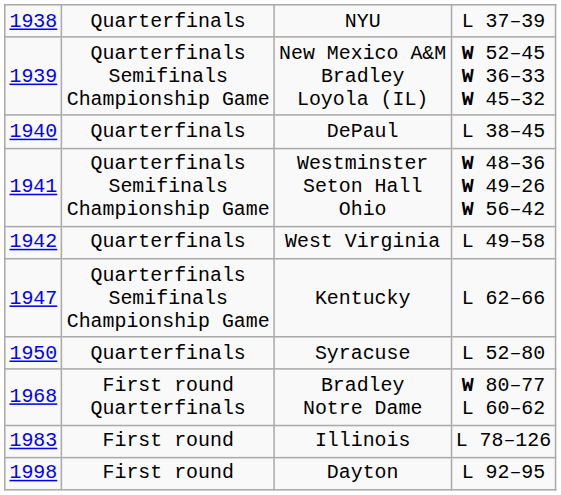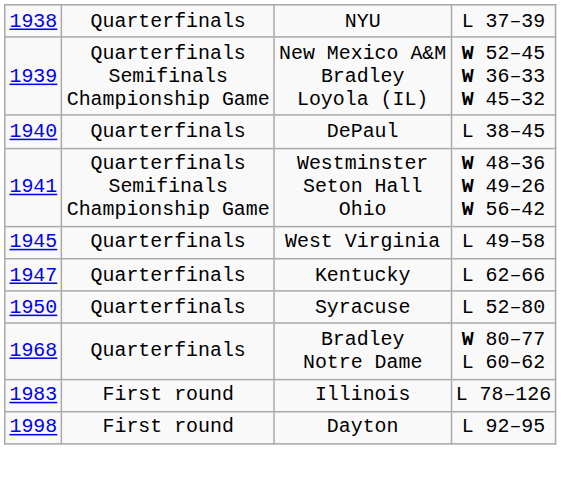 <table class="wikitable">
 <tr align="center">
 <td><a href='#'>1938</a></td>
 <td>Quarterfinals</td>
 <td>NYU</td>
 <td>L 37–39</td>
 </tr>
 <tr align="center">
 <td><a href='#'>1939</a></td>
 <td>Quarterfinals<br>Semifinals<br>Championship Game</td>
 <td>New Mexico A&M<br>Bradley<br>Loyola (IL)</td>
 <td><strong>W</strong> 52–45<br><strong>W</strong> 36–33<br><strong>W</strong> 45–32</td>
 </tr>
 <tr align="center">
 <td><a href='#'>1940</a></td>
 <td>Quarterfinals</td>
 <td>DePaul</td>
 <td>L 38–45</td>
 </tr>
 <tr align="center">
 <td><a href='#'>1941</a></td>
 <td>Quarterfinals<br>Semifinals<br>Championship Game</td>
 <td>Westminster<br>Seton Hall<br>Ohio</td>
 <td><strong>W</strong> 48–36<br><strong>W</strong> 49–26<br><strong>W</strong> 56–42</td>
 </tr>
 <tr align="center">
-<td><a href='#'>1942</a></td>
+<td><a href='#'>1945</a></td>
 <td>Quarterfinals</td>
 <td>West Virginia</td>
 <td>L 49–58</td>
 </tr>
 <tr align="center">
 <td><a href='#'>1947</a></td>
-<td>Quarterfinals<br>Semifinals<br>Championship Game</td>
+<td>Quarterfinals</td>
 <td>Kentucky</td>
 <td>L 62–66</td>
 </tr>
 <tr align="center">
 <td><a href='#'>1950</a></td>
 <td>Quarterfinals</td>
 <td>Syracuse</td>
 <td>L 52–80</td>
 </tr>
 <tr align="center">
 <td><a href='#'>1968</a></td>
-<td>First round<br>Quarterfinals</td>
+<td>Quarterfinals</td>
 <td>Bradley<br>Notre Dame</td>
 <td><strong>W</strong> 80–77<br>L 60–62</td>
 </tr>
 <tr align="center">
 <td><a href='#'>1983</a></td>
 <td>First round</td>
 <td>Illinois</td>
 <td>L 78–126</td>
 </tr>
 <tr align="center">
 <td><a href='#'>1998</a></td>
 <td>First round</td>
 <td>Dayton</td>
 <td>L 92–95</td>
 </tr>
 </table>
